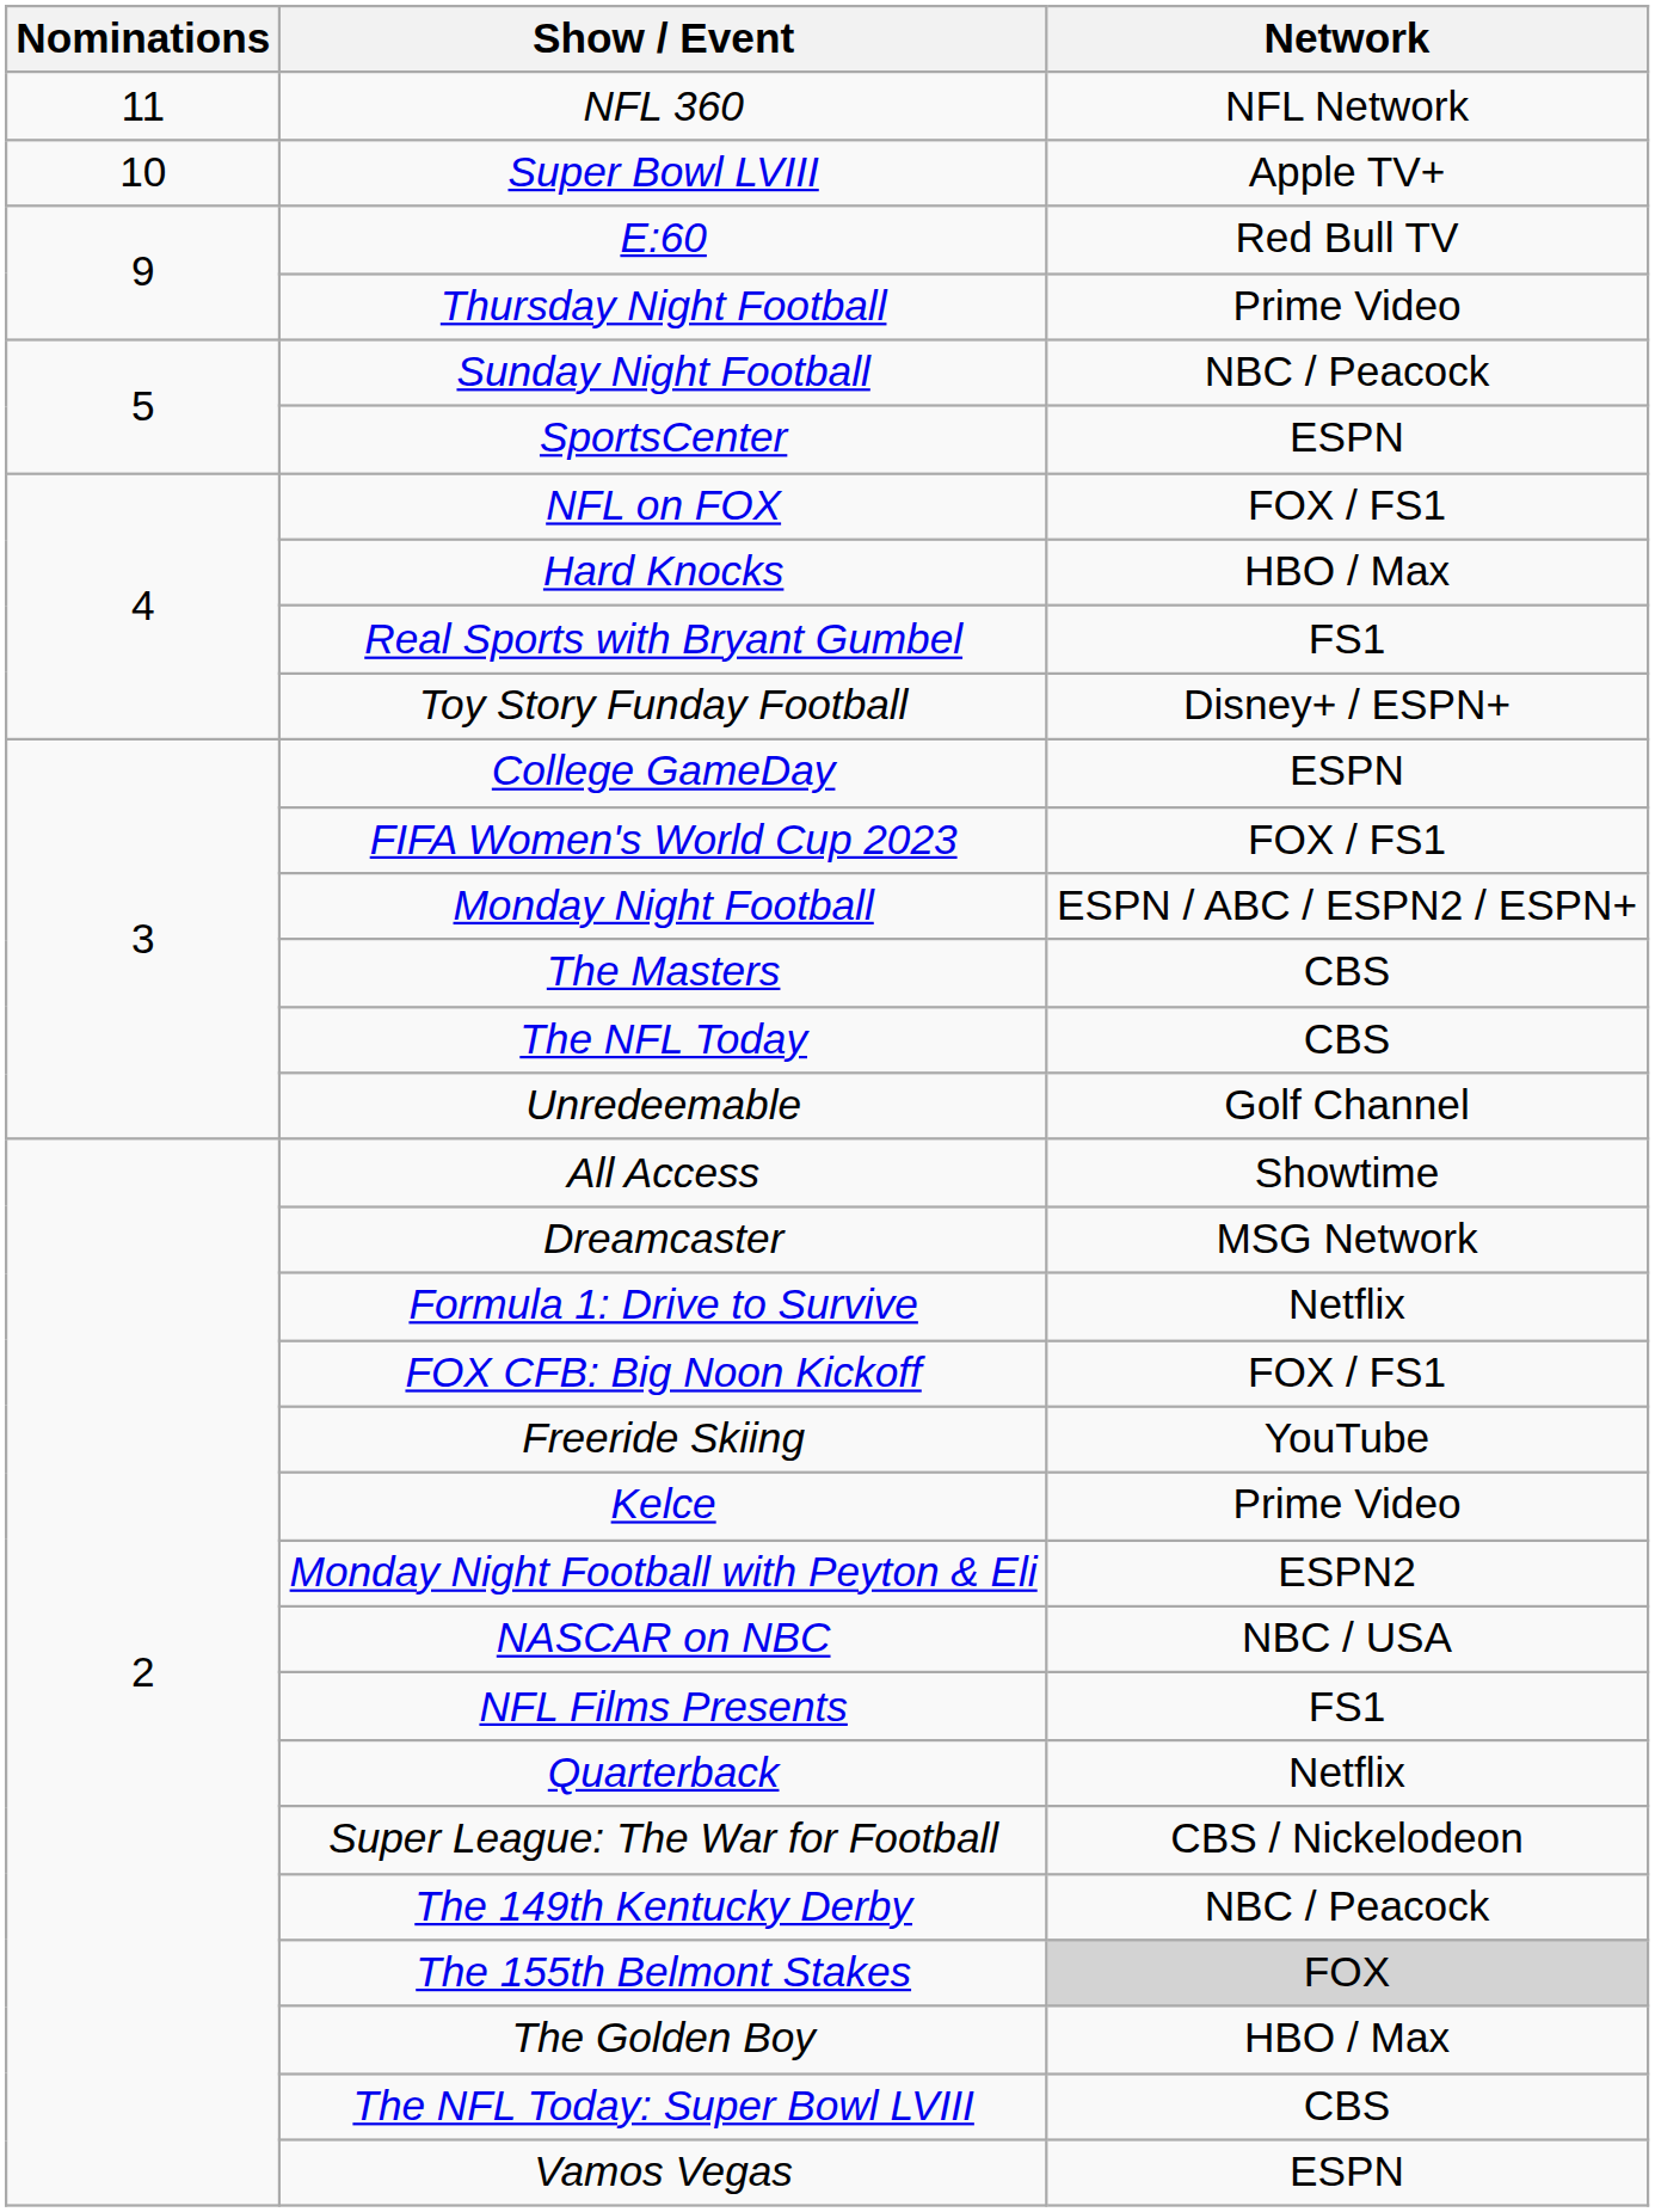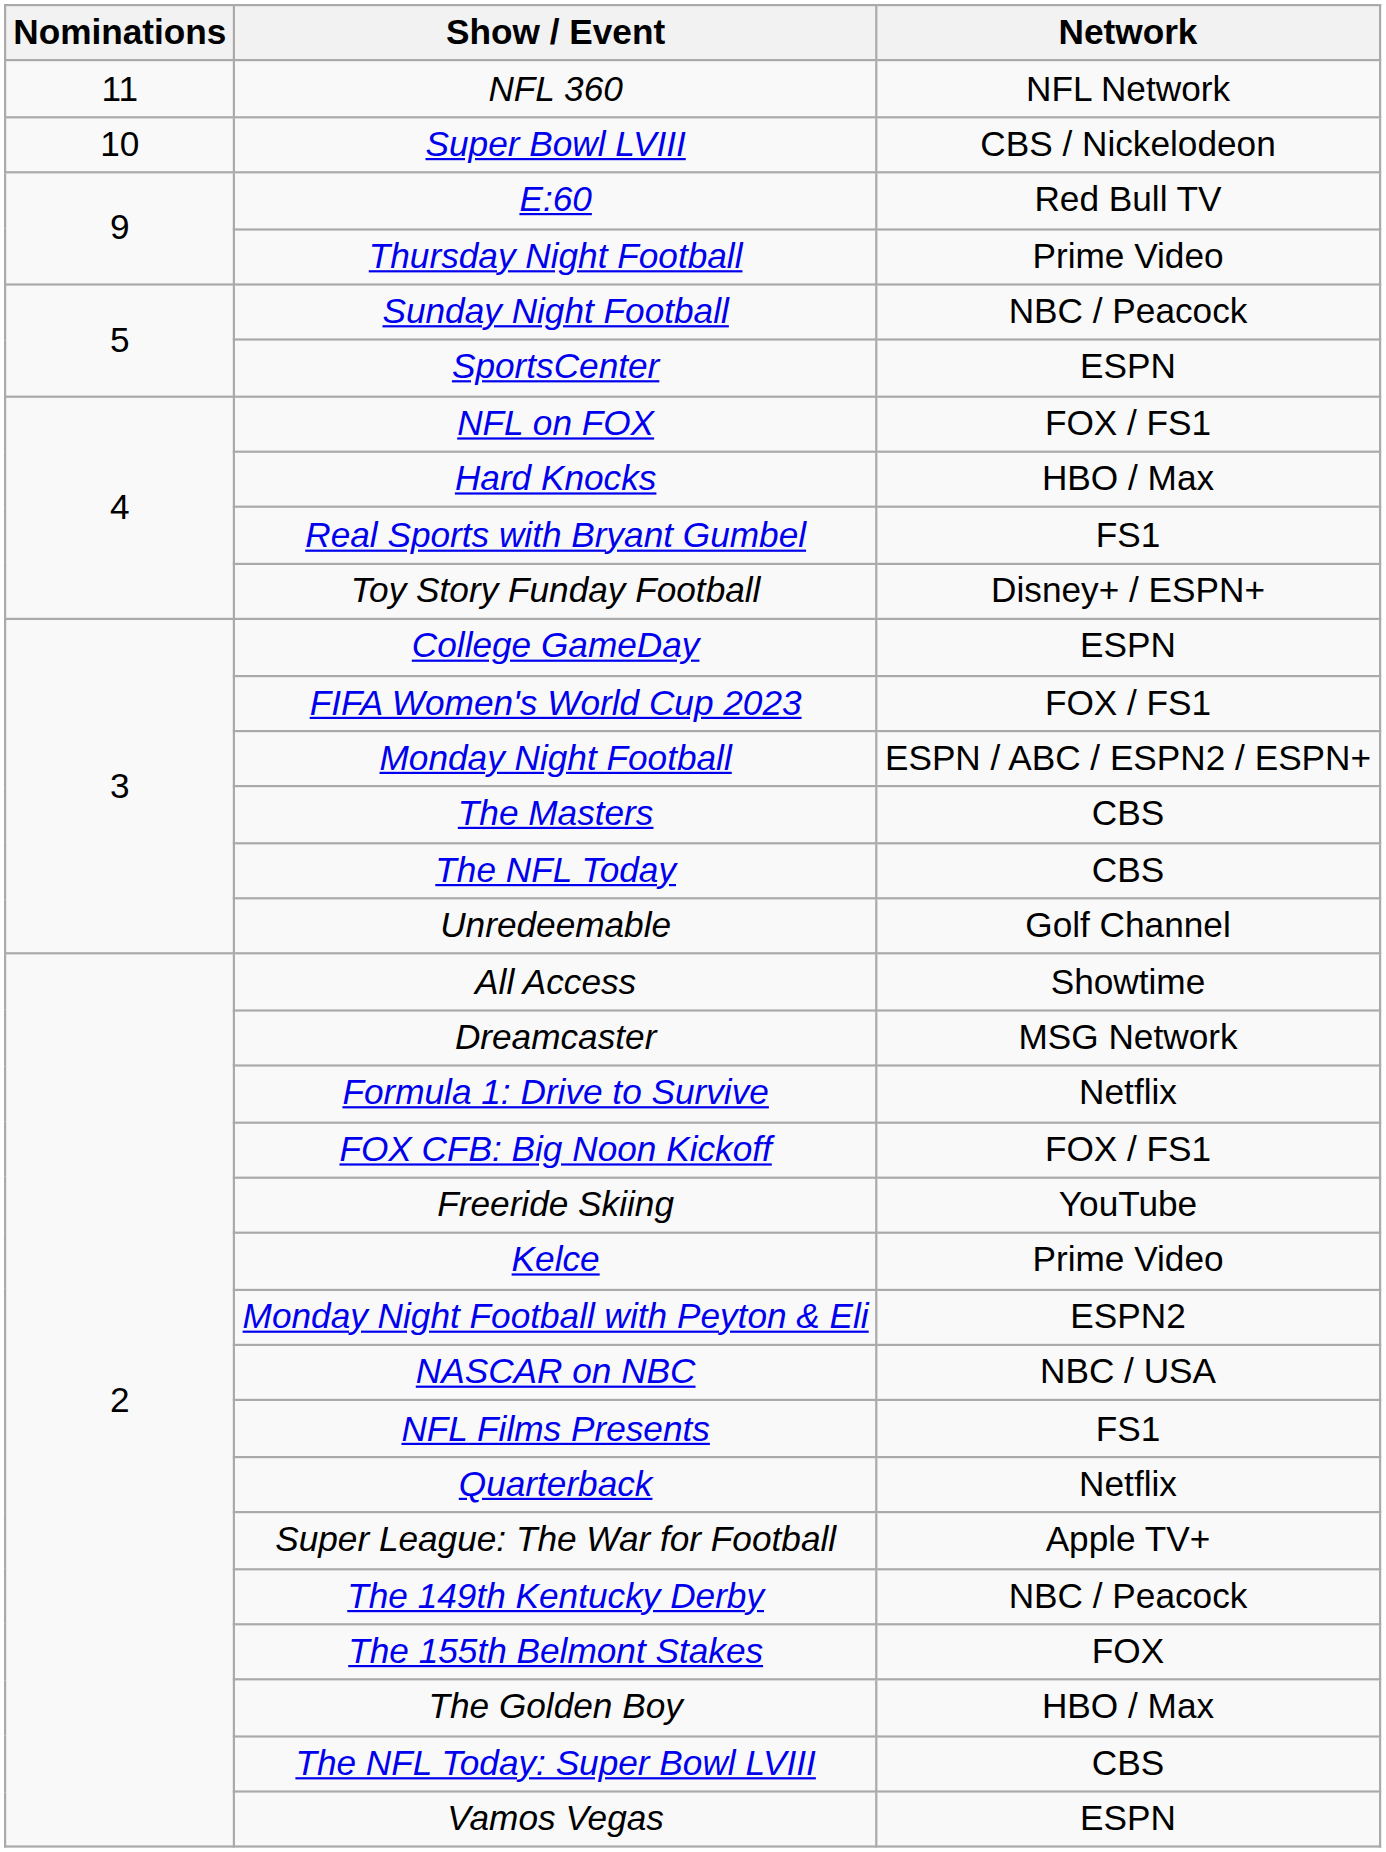 <table class="wikitable" style="text-align: center;">
 <tr>
 <th>Nominations</th>
 <th>Show / Event</th>
 <th>Network</th>
 </tr>
 <tr>
 <td>11</td>
 <td><em>NFL 360</em></td>
 <td>NFL Network</td>
 </tr>
 <tr>
 <td>10</td>
 <td><em><a href='#'>Super Bowl LVIII</a></em></td>
-<td>Apple TV+</td>
+<td>CBS / Nickelodeon</td>
 </tr>
 <tr>
 <td rowspan="2">9</td>
 <td><em><a href='#'>E:60</a></em></td>
 <td>Red Bull TV</td>
 </tr>
 <tr>
 <td><em><a href='#'>Thursday Night Football</a></em></td>
 <td>Prime Video</td>
 </tr>
 <tr>
 <td rowspan="2">5</td>
 <td><em><a href='#'>Sunday Night Football</a></em></td>
 <td>NBC / Peacock</td>
 </tr>
 <tr>
 <td><em><a href='#'>SportsCenter</a></em></td>
 <td>ESPN</td>
 </tr>
 <tr>
 <td rowspan="4">4</td>
 <td><em><a href='#'>NFL on FOX</a></em></td>
 <td>FOX / FS1</td>
 </tr>
 <tr>
 <td><em><a href='#'>Hard Knocks</a></em></td>
 <td>HBO / Max</td>
 </tr>
 <tr>
 <td><em><a href='#'>Real Sports with Bryant Gumbel</a></em></td>
 <td>FS1</td>
 </tr>
 <tr>
 <td><em>Toy Story Funday Football</em></td>
 <td>Disney+ / ESPN+</td>
 </tr>
 <tr>
 <td rowspan="6">3</td>
 <td><em><a href='#'>College GameDay</a></em></td>
 <td>ESPN</td>
 </tr>
 <tr>
 <td><em><a href='#'>FIFA Women's World Cup 2023</a></em></td>
 <td>FOX / FS1</td>
 </tr>
 <tr>
 <td><em><a href='#'>Monday Night Football</a></em></td>
 <td>ESPN / ABC / ESPN2 / ESPN+</td>
 </tr>
 <tr>
 <td><em><a href='#'>The Masters</a></em></td>
 <td>CBS</td>
 </tr>
 <tr>
 <td><em><a href='#'>The NFL Today</a></em></td>
 <td>CBS</td>
 </tr>
 <tr>
 <td><em>Unredeemable</em></td>
 <td>Golf Channel</td>
 </tr>
 <tr>
 <td rowspan="16">2</td>
 <td><em>All Access</em></td>
 <td>Showtime</td>
 </tr>
 <tr>
 <td><em>Dreamcaster</em></td>
 <td>MSG Network</td>
 </tr>
 <tr>
 <td><em><a href='#'>Formula 1: Drive to Survive</a></em></td>
 <td>Netflix</td>
 </tr>
 <tr>
 <td><em><a href='#'>FOX CFB: Big Noon Kickoff</a></em></td>
 <td>FOX / FS1</td>
 </tr>
 <tr>
 <td><em>Freeride Skiing</em></td>
 <td>YouTube</td>
 </tr>
 <tr>
 <td><em><a href='#'>Kelce</a></em></td>
 <td>Prime Video</td>
 </tr>
 <tr>
 <td><em><a href='#'>Monday Night Football with Peyton & Eli</a></em></td>
 <td>ESPN2</td>
 </tr>
 <tr>
 <td><em><a href='#'>NASCAR on NBC</a></em></td>
 <td>NBC / USA</td>
 </tr>
 <tr>
 <td><em><a href='#'>NFL Films Presents</a></em></td>
 <td>FS1</td>
 </tr>
 <tr>
 <td><em><a href='#'>Quarterback</a></em></td>
 <td>Netflix</td>
 </tr>
 <tr>
 <td><em>Super League: The War for Football</em></td>
-<td>CBS / Nickelodeon</td>
+<td>Apple TV+</td>
 </tr>
 <tr>
 <td><em><a href='#'>The 149th Kentucky Derby</a></em></td>
 <td>NBC / Peacock</td>
 </tr>
 <tr>
 <td><em><a href='#'>The 155th Belmont Stakes</a></em></td>
-<td style="background: lightgrey;">FOX</td>
+<td>FOX</td>
 </tr>
 <tr>
 <td><em>The Golden Boy</em></td>
 <td>HBO / Max</td>
 </tr>
 <tr>
 <td><em><a href='#'>The NFL Today: Super Bowl LVIII</a></em></td>
 <td>CBS</td>
 </tr>
 <tr>
 <td><em>Vamos Vegas</em></td>
 <td>ESPN</td>
 </tr>
 </table>
